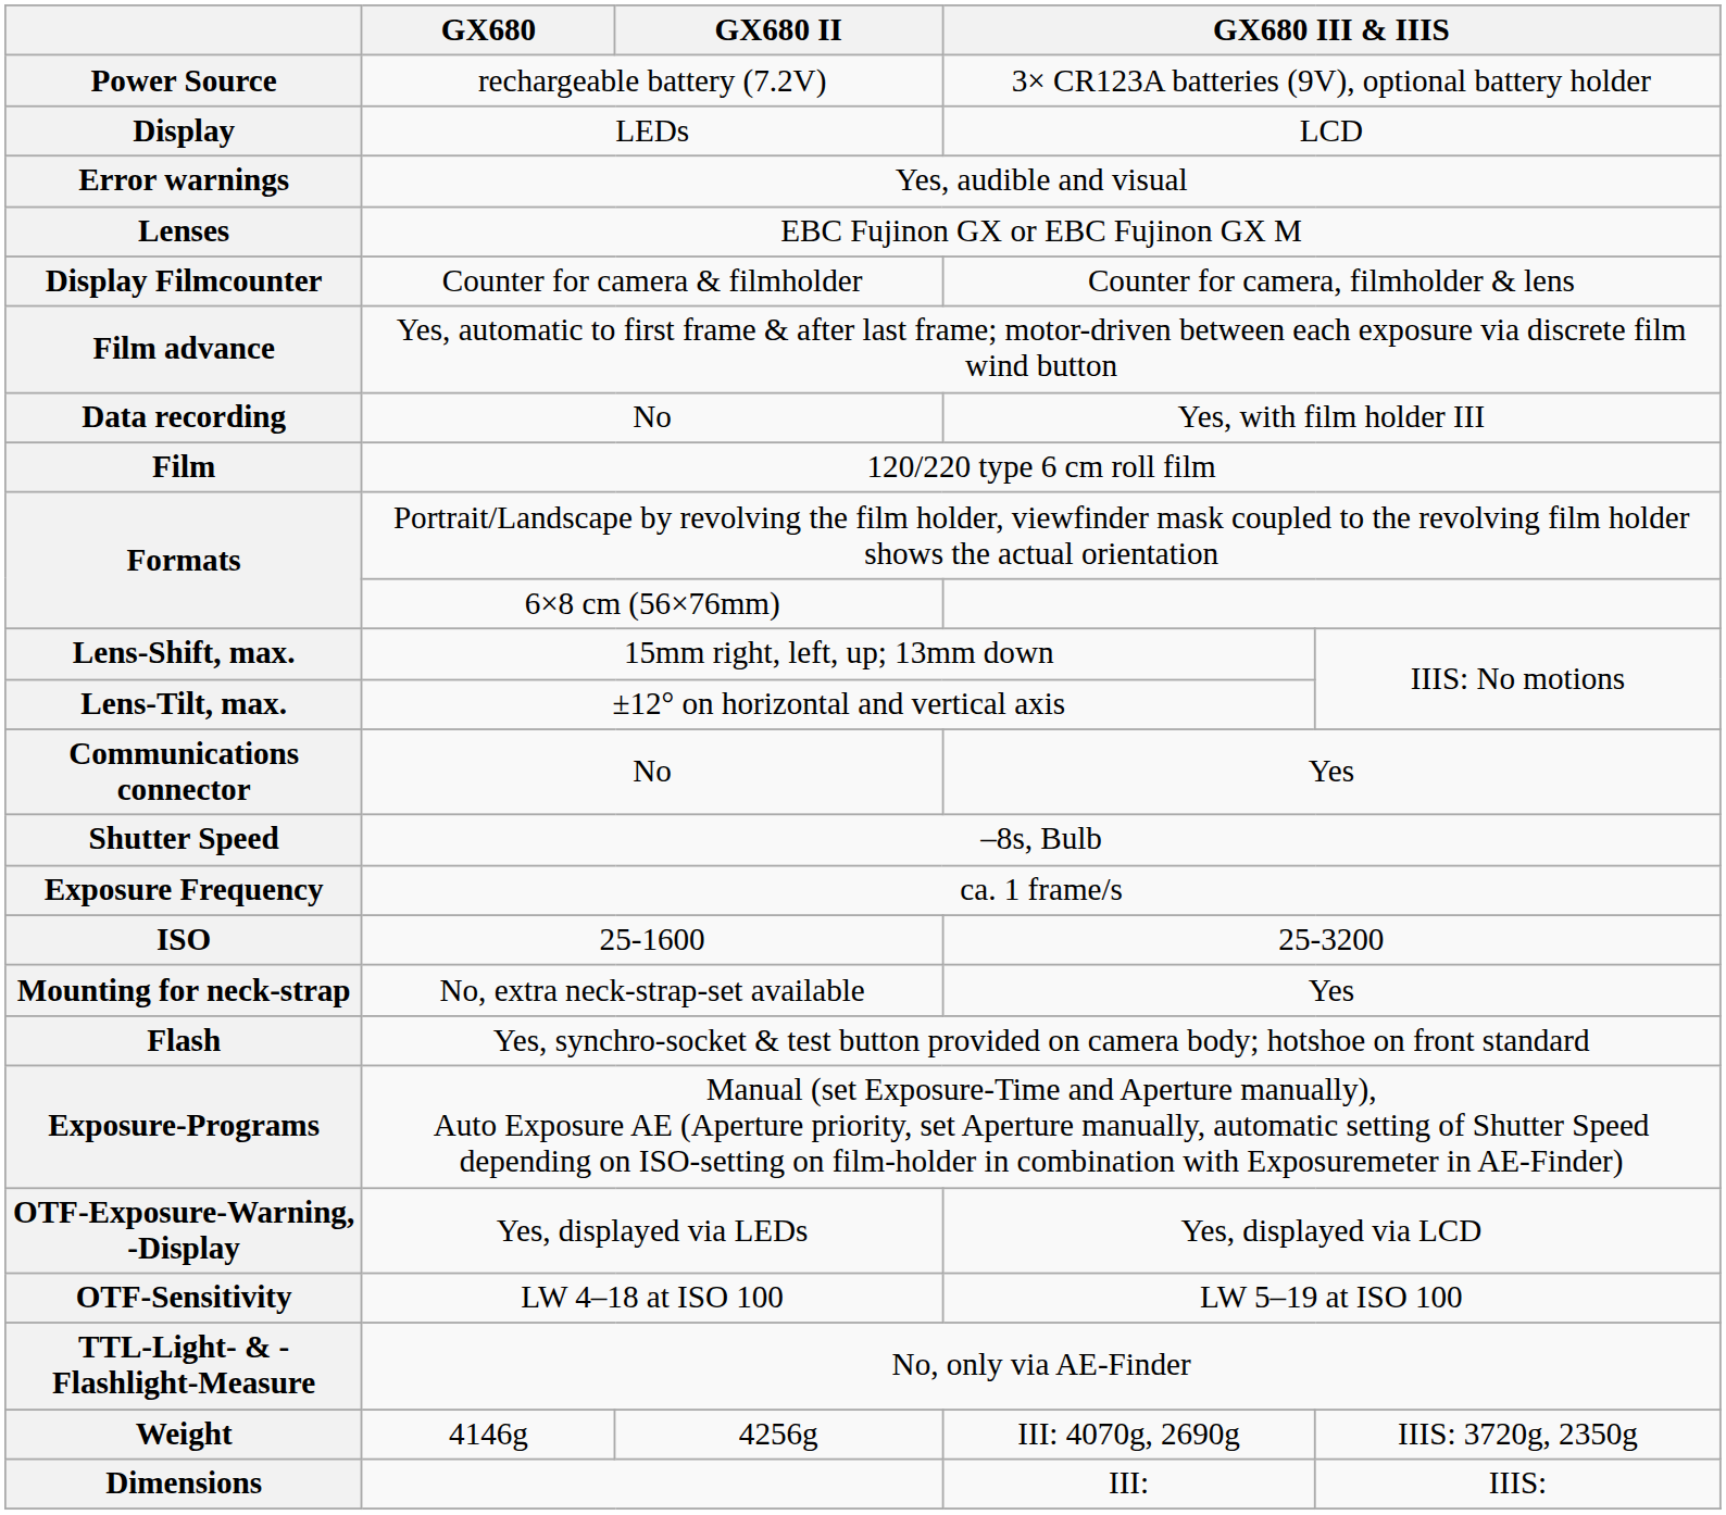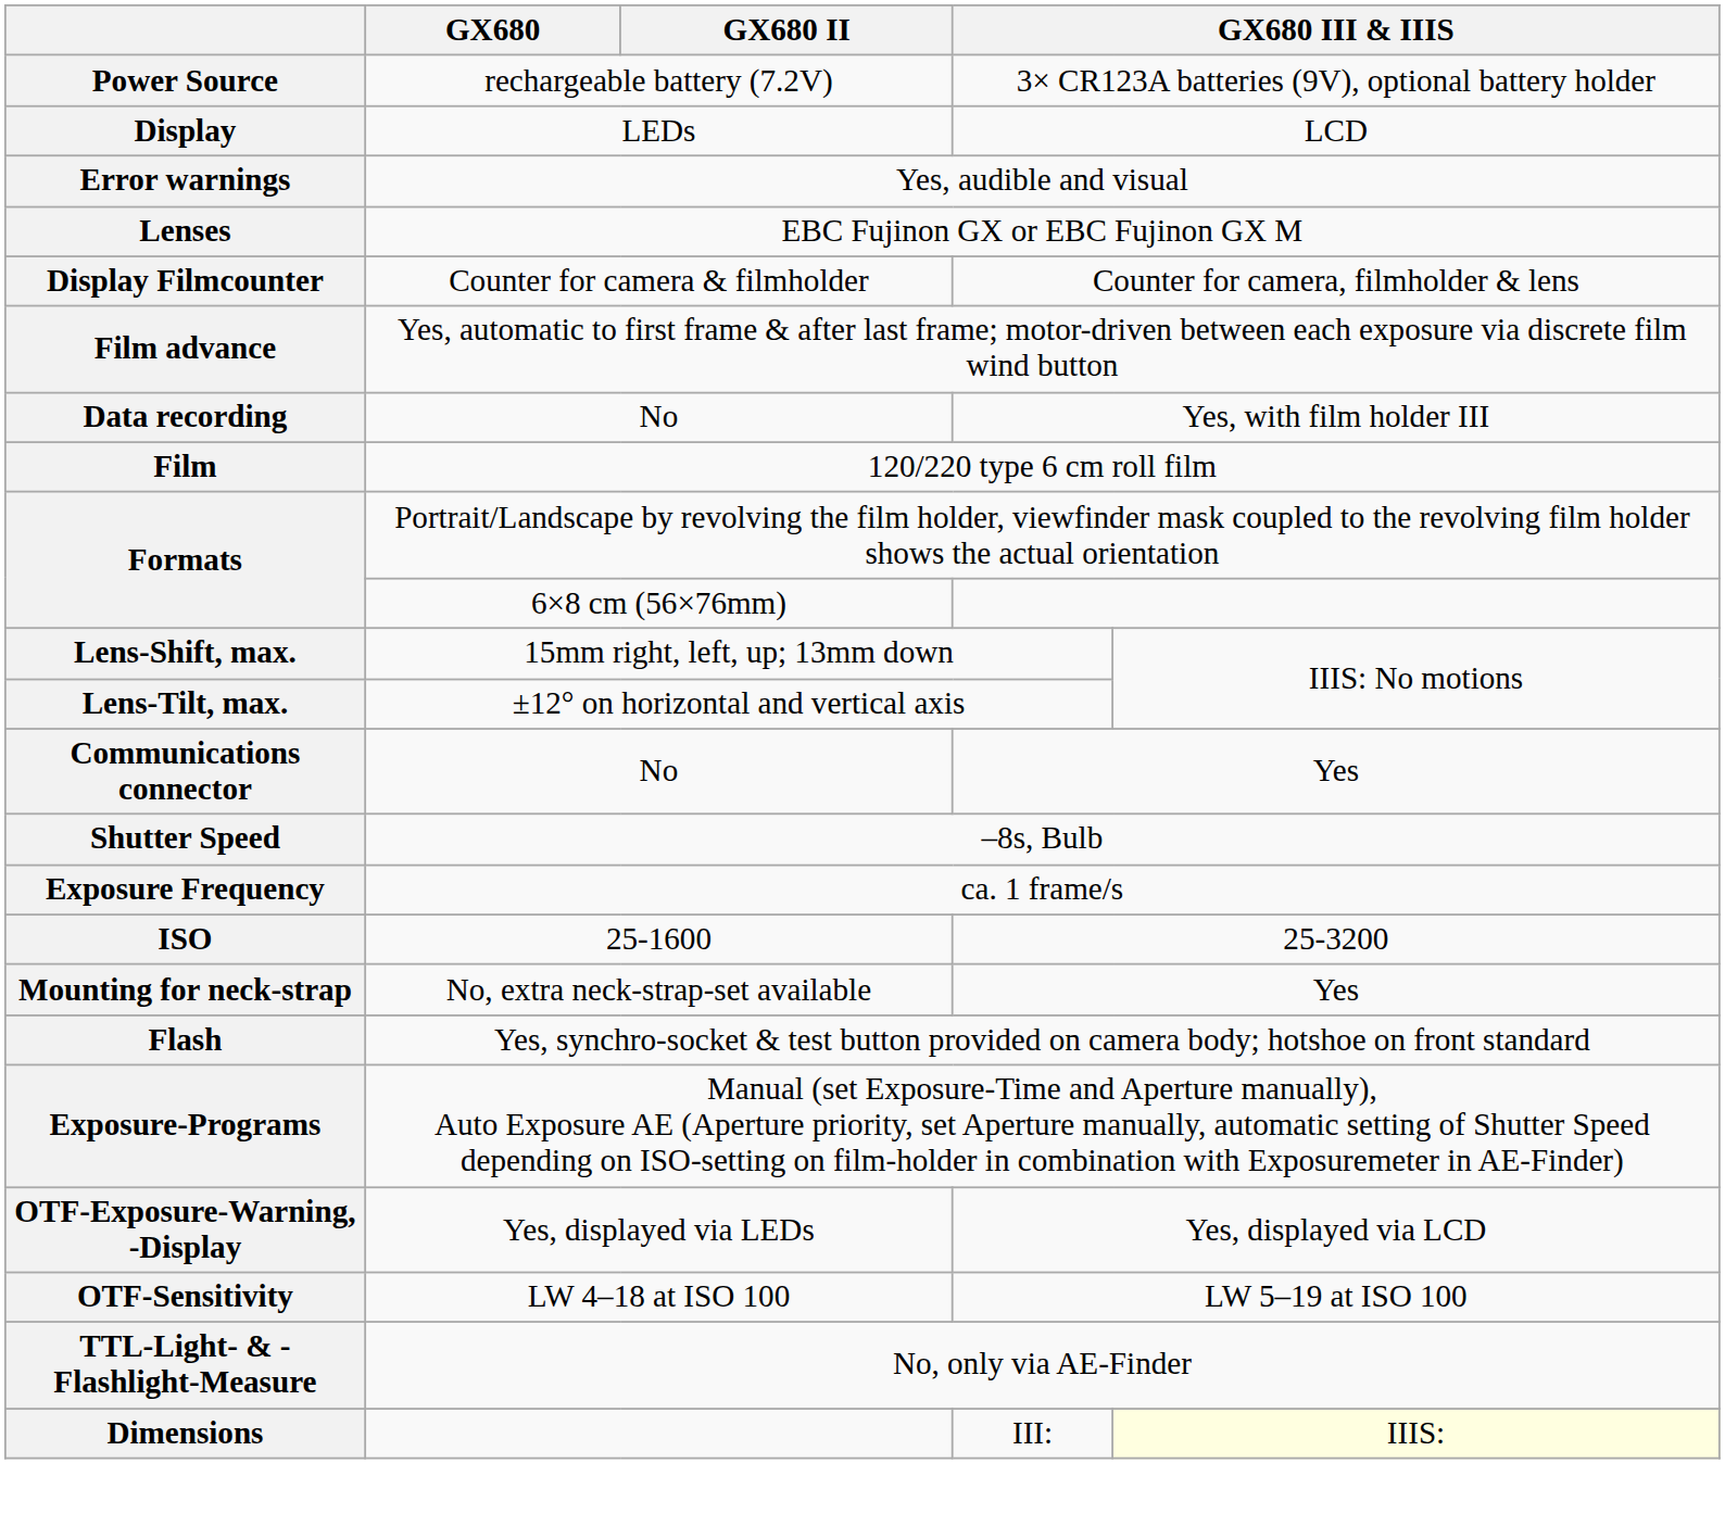 <table class="wikitable" style="text-align:center">
 <tr class="hintergrundfarbe5">
 <th></th>
 <th>GX680</th>
 <th>GX680 II</th>
 <th colspan=2>GX680 III & IIIS</th>
 </tr>
 <tr>
 <th>Power Source</th>
 <td colspan="2">rechargeable battery (7.2V)</td>
 <td colspan=2>3× CR123A batteries (9V), optional battery holder</td>
 </tr>
 <tr>
 <th>Display</th>
 <td colspan="2">LEDs</td>
 <td colspan=2>LCD</td>
 </tr>
 <tr>
 <th>Error warnings</th>
 <td colspan="4">Yes, audible and visual</td>
 </tr>
 <tr>
 <th>Lenses</th>
 <td colspan="4">EBC Fujinon GX or EBC Fujinon GX M</td>
 </tr>
 <tr>
 <th>Display Filmcounter</th>
 <td colspan="2">Counter for camera & filmholder</td>
 <td colspan=2>Counter for camera, filmholder & lens</td>
 </tr>
 <tr>
 <th>Film advance</th>
 <td colspan="4">Yes, automatic to first frame & after last frame; motor-driven between each exposure via discrete film wind button</td>
 </tr>
 <tr>
 <th>Data recording</th>
 <td colspan="2">No</td>
 <td colspan=2>Yes, with film holder III</td>
 </tr>
 <tr>
 <th>Film</th>
 <td colspan="4">120/220 type 6 cm roll film</td>
 </tr>
 <tr>
 <th rowspan="2">Formats</th>
 <td colspan="4">Portrait/Landscape by revolving the film holder, viewfinder mask coupled to the revolving film holder shows the actual orientation</td>
 </tr>
 <tr>
 <td colspan="2">6×8 cm (56×76mm)</td>
 <td colspan=2></td>
 </tr>
 <tr>
 <th>Lens-Shift, max.</th>
 <td colspan="3">15mm right, left, up; 13mm down</td>
 <td rowspan=2>IIIS: No motions</td>
 </tr>
 <tr>
 <th>Lens-Tilt, max.</th>
 <td colspan="3">±12° on horizontal and vertical axis</td>
 </tr>
 <tr>
 <th>Communications connector</th>
 <td colspan="2">No</td>
 <td colspan=2>Yes</td>
 </tr>
 <tr>
 <th>Shutter Speed</th>
 <td colspan="4">–8s, Bulb</td>
 </tr>
 <tr>
 <th>Exposure Frequency</th>
 <td colspan="4">ca. 1 frame/s</td>
 </tr>
 <tr>
 <th>ISO</th>
 <td colspan="2">25-1600</td>
 <td colspan=2>25-3200</td>
 </tr>
 <tr>
 <th>Mounting for neck-strap</th>
 <td colspan="2">No, extra neck-strap-set available</td>
 <td colspan=2>Yes</td>
 </tr>
 <tr>
 <th>Flash</th>
 <td colspan="4">Yes, synchro-socket & test button provided on camera body; hotshoe on front standard</td>
 </tr>
 <tr>
 <th>Exposure-Programs</th>
 <td colspan="4">Manual (set Exposure-Time and Aperture manually),<br>Auto Exposure AE (Aperture priority, set Aperture manually, automatic setting of Shutter Speed depending on ISO-setting on film-holder in combination with Exposuremeter in AE-Finder)</td>
 </tr>
 <tr>
 <th>OTF-Exposure-Warning, -Display</th>
 <td colspan="2">Yes, displayed via LEDs</td>
 <td colspan=2>Yes, displayed via LCD</td>
 </tr>
 <tr>
 <th>OTF-Sensitivity</th>
 <td colspan="2">LW 4–18 at ISO 100</td>
 <td colspan=2>LW 5–19 at ISO 100</td>
 </tr>
 <tr>
 <th>TTL-Light- & -Flashlight-Measure</th>
 <td colspan="4">No, only via AE-Finder</td>
 </tr>
 <tr>
-<th>Weight</th>
-<td>4146g</td>
-<td>4256g</td>
-<td>III: 4070g, 2690g</td>
-<td>IIIS: 3720g, 2350g</td>
-</tr>
-<tr>
 <th>Dimensions</th>
 <td colspan="2"></td>
 <td>III: </td>
-<td>IIIS: </td>
+<td style="background: lightyellow;">IIIS: </td>
 </tr>
 </table>
